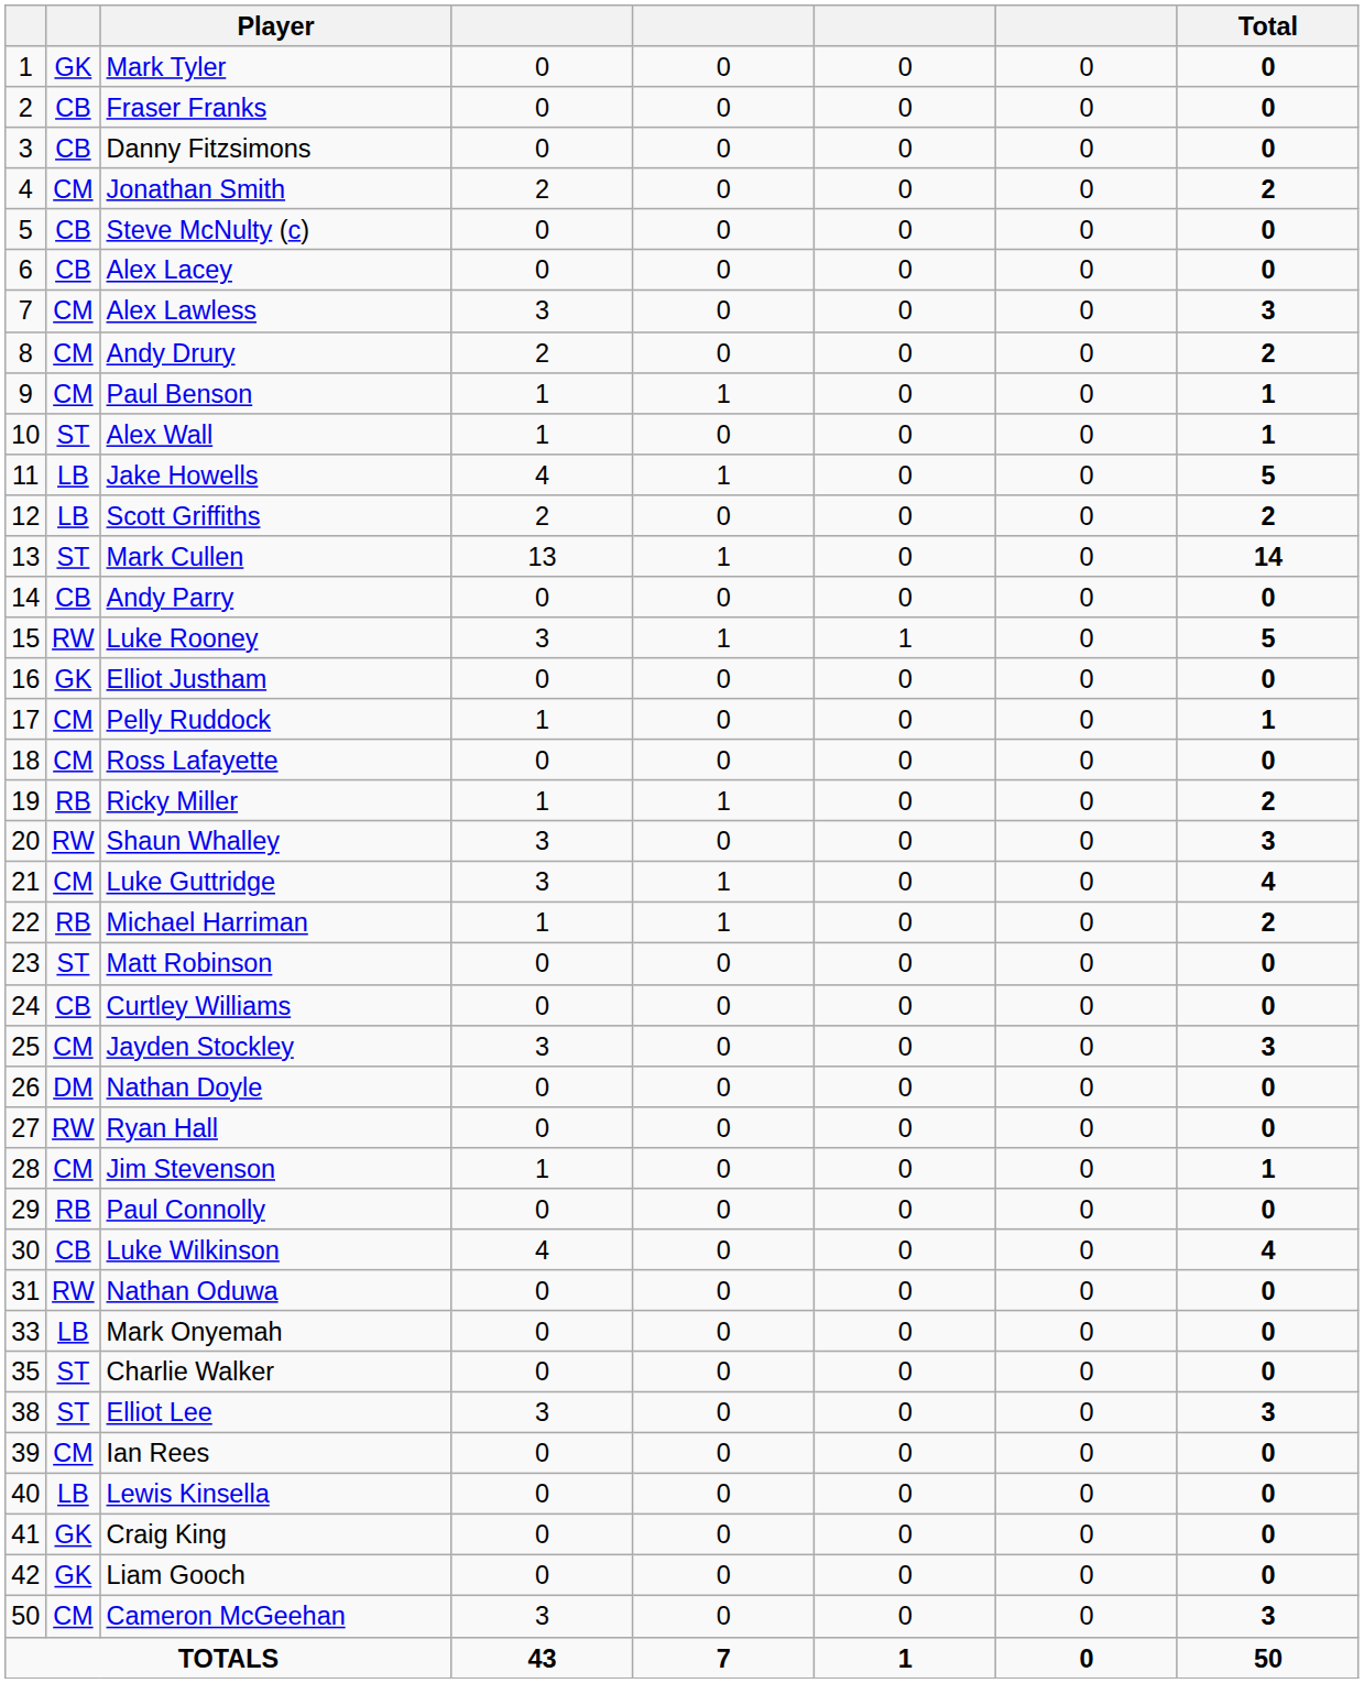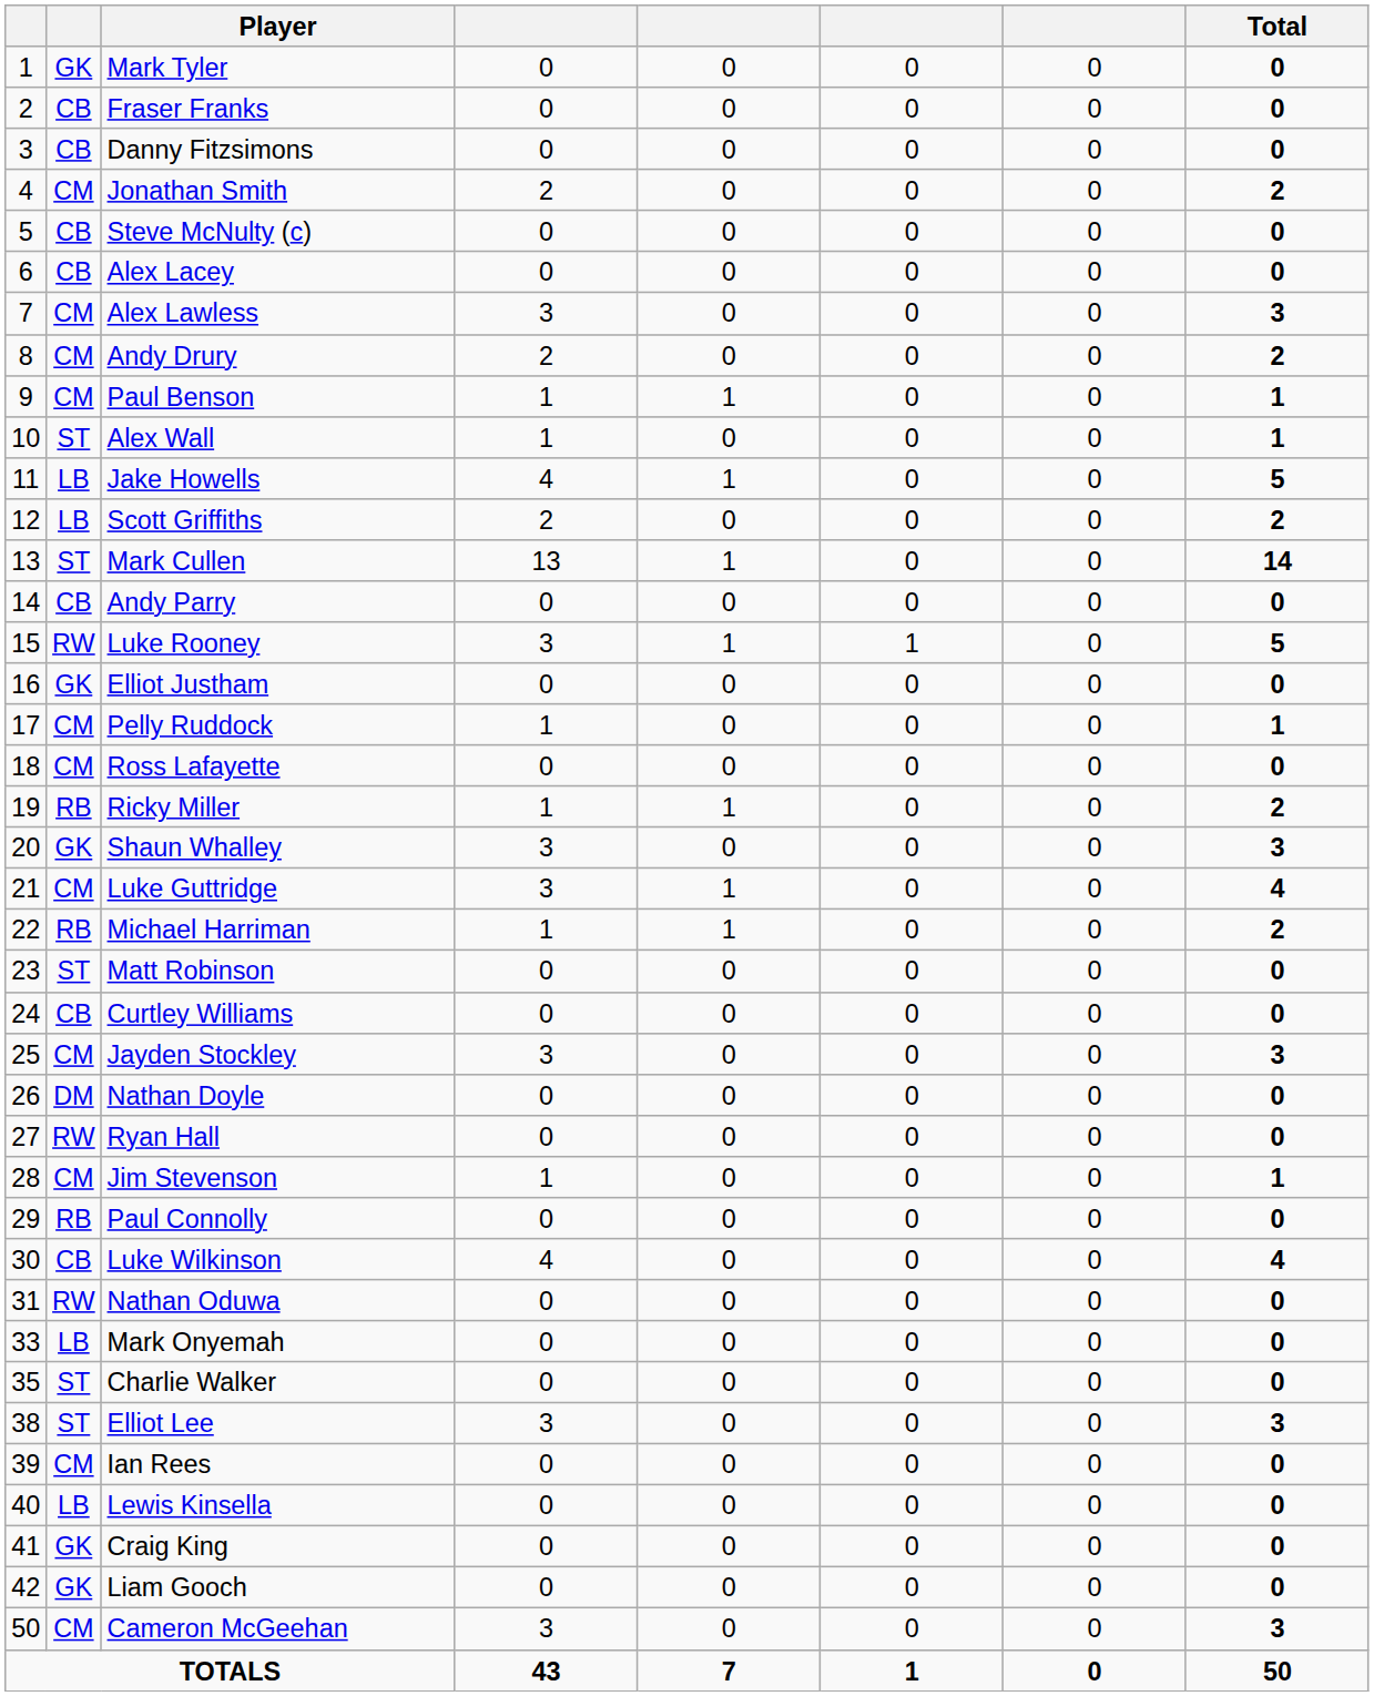 <table class="wikitable sortable" style="font-size: 95%; text-align: center;">
 <tr>
 <th width=10></th>
 <th width=10></th>
 <th width=200>Player</th>
 <th width=100></th>
 <th width=100></th>
 <th width=100></th>
 <th width=100></th>
 <th width=100>Total</th>
 </tr>
 <tr>
 <td>1</td>
 <td><a href='#'>GK</a></td>
 <td align=left> <a href='#'>Mark Tyler</a></td>
 <td>0</td>
 <td>0</td>
 <td>0</td>
 <td>0</td>
 <td><strong>0</strong></td>
 </tr>
 <tr>
 <td>2</td>
 <td><a href='#'>CB</a></td>
 <td align=left> <a href='#'>Fraser Franks</a></td>
 <td>0</td>
 <td>0</td>
 <td>0</td>
 <td>0</td>
 <td><strong>0</strong></td>
 </tr>
 <tr>
 <td>3</td>
 <td><a href='#'>CB</a></td>
 <td align=left> Danny Fitzsimons</td>
 <td>0</td>
 <td>0</td>
 <td>0</td>
 <td>0</td>
 <td><strong>0</strong></td>
 </tr>
 <tr>
 <td>4</td>
 <td><a href='#'>CM</a></td>
 <td align=left> <a href='#'>Jonathan Smith</a></td>
 <td>2</td>
 <td>0</td>
 <td>0</td>
 <td>0</td>
 <td><strong>2</strong></td>
 </tr>
 <tr>
 <td>5</td>
 <td><a href='#'>CB</a></td>
 <td align=left> <a href='#'>Steve McNulty</a> (<a href='#'>c</a>)</td>
 <td>0</td>
 <td>0</td>
 <td>0</td>
 <td>0</td>
 <td><strong>0</strong></td>
 </tr>
 <tr>
 <td>6</td>
 <td><a href='#'>CB</a></td>
 <td align=left> <a href='#'>Alex Lacey</a></td>
 <td>0</td>
 <td>0</td>
 <td>0</td>
 <td>0</td>
 <td><strong>0</strong></td>
 </tr>
 <tr>
 <td>7</td>
 <td><a href='#'>CM</a></td>
 <td align=left> <a href='#'>Alex Lawless</a></td>
 <td>3</td>
 <td>0</td>
 <td>0</td>
 <td>0</td>
 <td><strong>3</strong></td>
 </tr>
 <tr>
 <td>8</td>
 <td><a href='#'>CM</a></td>
 <td align=left> <a href='#'>Andy Drury</a></td>
 <td>2</td>
 <td>0</td>
 <td>0</td>
 <td>0</td>
 <td><strong>2</strong></td>
 </tr>
 <tr>
 <td>9</td>
 <td><a href='#'>CM</a></td>
 <td align=left> <a href='#'>Paul Benson</a></td>
 <td>1</td>
 <td>1</td>
 <td>0</td>
 <td>0</td>
 <td><strong>1</strong></td>
 </tr>
 <tr>
 <td>10</td>
 <td><a href='#'>ST</a></td>
 <td align=left> <a href='#'>Alex Wall</a></td>
 <td>1</td>
 <td>0</td>
 <td>0</td>
 <td>0</td>
 <td><strong>1</strong></td>
 </tr>
 <tr>
 <td>11</td>
 <td><a href='#'>LB</a></td>
 <td align=left> <a href='#'>Jake Howells</a></td>
 <td>4</td>
 <td>1</td>
 <td>0</td>
 <td>0</td>
 <td><strong>5</strong></td>
 </tr>
 <tr>
 <td>12</td>
 <td><a href='#'>LB</a></td>
 <td align=left> <a href='#'>Scott Griffiths</a></td>
 <td>2</td>
 <td>0</td>
 <td>0</td>
 <td>0</td>
 <td><strong>2</strong></td>
 </tr>
 <tr>
 <td>13</td>
 <td><a href='#'>ST</a></td>
 <td align=left> <a href='#'>Mark Cullen</a></td>
 <td>13</td>
 <td>1</td>
 <td>0</td>
 <td>0</td>
 <td><strong>14</strong></td>
 </tr>
 <tr>
 <td>14</td>
 <td><a href='#'>CB</a></td>
 <td align=left> <a href='#'>Andy Parry</a></td>
 <td>0</td>
 <td>0</td>
 <td>0</td>
 <td>0</td>
 <td><strong>0</strong></td>
 </tr>
 <tr>
 <td>15</td>
 <td><a href='#'>RW</a></td>
 <td align=left> <a href='#'>Luke Rooney</a></td>
 <td>3</td>
 <td>1</td>
 <td>1</td>
 <td>0</td>
 <td><strong>5</strong></td>
 </tr>
 <tr>
 <td>16</td>
 <td><a href='#'>GK</a></td>
 <td align=left> <a href='#'>Elliot Justham</a></td>
 <td>0</td>
 <td>0</td>
 <td>0</td>
 <td>0</td>
 <td><strong>0</strong></td>
 </tr>
 <tr>
 <td>17</td>
 <td><a href='#'>CM</a></td>
 <td align=left> <a href='#'>Pelly Ruddock</a></td>
 <td>1</td>
 <td>0</td>
 <td>0</td>
 <td>0</td>
 <td><strong>1</strong></td>
 </tr>
 <tr>
 <td>18</td>
 <td><a href='#'>CM</a></td>
 <td align=left> <a href='#'>Ross Lafayette</a></td>
 <td>0</td>
 <td>0</td>
 <td>0</td>
 <td>0</td>
 <td><strong>0</strong></td>
 </tr>
 <tr>
 <td>19</td>
 <td><a href='#'>RB</a></td>
 <td align=left> <a href='#'>Ricky Miller</a></td>
 <td>1</td>
 <td>1</td>
 <td>0</td>
 <td>0</td>
 <td><strong>2</strong></td>
 </tr>
 <tr>
 <td>20</td>
-<td><a href='#'>RW</a></td>
+<td><a href='#'>GK</a></td>
 <td align=left> <a href='#'>Shaun Whalley</a></td>
 <td>3</td>
 <td>0</td>
 <td>0</td>
 <td>0</td>
 <td><strong>3</strong></td>
 </tr>
 <tr>
 <td>21</td>
 <td><a href='#'>CM</a></td>
 <td align=left> <a href='#'>Luke Guttridge</a></td>
 <td>3</td>
 <td>1</td>
 <td>0</td>
 <td>0</td>
 <td><strong>4</strong></td>
 </tr>
 <tr>
 <td>22</td>
 <td><a href='#'>RB</a></td>
 <td align=left> <a href='#'>Michael Harriman</a></td>
 <td>1</td>
 <td>1</td>
 <td>0</td>
 <td>0</td>
 <td><strong>2</strong></td>
 </tr>
 <tr>
 <td>23</td>
 <td><a href='#'>ST</a></td>
 <td align=left> <a href='#'>Matt Robinson</a></td>
 <td>0</td>
 <td>0</td>
 <td>0</td>
 <td>0</td>
 <td><strong>0</strong></td>
 </tr>
 <tr>
 <td>24</td>
 <td><a href='#'>CB</a></td>
 <td align=left> <a href='#'>Curtley Williams</a></td>
 <td>0</td>
 <td>0</td>
 <td>0</td>
 <td>0</td>
 <td><strong>0</strong></td>
 </tr>
 <tr>
 <td>25</td>
 <td><a href='#'>CM</a></td>
 <td align=left> <a href='#'>Jayden Stockley</a></td>
 <td>3</td>
 <td>0</td>
 <td>0</td>
 <td>0</td>
 <td><strong>3</strong></td>
 </tr>
 <tr>
 <td>26</td>
 <td><a href='#'>DM</a></td>
 <td align=left> <a href='#'>Nathan Doyle</a></td>
 <td>0</td>
 <td>0</td>
 <td>0</td>
 <td>0</td>
 <td><strong>0</strong></td>
 </tr>
 <tr>
 <td>27</td>
 <td><a href='#'>RW</a></td>
 <td align=left> <a href='#'>Ryan Hall</a></td>
 <td>0</td>
 <td>0</td>
 <td>0</td>
 <td>0</td>
 <td><strong>0</strong></td>
 </tr>
 <tr>
 <td>28</td>
 <td><a href='#'>CM</a></td>
 <td align=left> <a href='#'>Jim Stevenson</a></td>
 <td>1</td>
 <td>0</td>
 <td>0</td>
 <td>0</td>
 <td><strong>1</strong></td>
 </tr>
 <tr>
 <td>29</td>
 <td><a href='#'>RB</a></td>
 <td align=left> <a href='#'>Paul Connolly</a></td>
 <td>0</td>
 <td>0</td>
 <td>0</td>
 <td>0</td>
 <td><strong>0</strong></td>
 </tr>
 <tr>
 <td>30</td>
 <td><a href='#'>CB</a></td>
 <td align=left> <a href='#'>Luke Wilkinson</a></td>
 <td>4</td>
 <td>0</td>
 <td>0</td>
 <td>0</td>
 <td><strong>4</strong></td>
 </tr>
 <tr>
 <td>31</td>
 <td><a href='#'>RW</a></td>
 <td align=left> <a href='#'>Nathan Oduwa</a></td>
 <td>0</td>
 <td>0</td>
 <td>0</td>
 <td>0</td>
 <td><strong>0</strong></td>
 </tr>
 <tr>
 <td>33</td>
 <td><a href='#'>LB</a></td>
 <td align=left> Mark Onyemah</td>
 <td>0</td>
 <td>0</td>
 <td>0</td>
 <td>0</td>
 <td><strong>0</strong></td>
 </tr>
 <tr>
 <td>35</td>
 <td><a href='#'>ST</a></td>
 <td align=left> Charlie Walker</td>
 <td>0</td>
 <td>0</td>
 <td>0</td>
 <td>0</td>
 <td><strong>0</strong></td>
 </tr>
 <tr>
 <td>38</td>
 <td><a href='#'>ST</a></td>
 <td align=left> <a href='#'>Elliot Lee</a></td>
 <td>3</td>
 <td>0</td>
 <td>0</td>
 <td>0</td>
 <td><strong>3</strong></td>
 </tr>
 <tr>
 <td>39</td>
 <td><a href='#'>CM</a></td>
 <td align=left> Ian Rees</td>
 <td>0</td>
 <td>0</td>
 <td>0</td>
 <td>0</td>
 <td><strong>0</strong></td>
 </tr>
 <tr>
 <td>40</td>
 <td><a href='#'>LB</a></td>
 <td align=left> <a href='#'>Lewis Kinsella</a></td>
 <td>0</td>
 <td>0</td>
 <td>0</td>
 <td>0</td>
 <td><strong>0</strong></td>
 </tr>
 <tr>
 <td>41</td>
 <td><a href='#'>GK</a></td>
 <td align=left> Craig King</td>
 <td>0</td>
 <td>0</td>
 <td>0</td>
 <td>0</td>
 <td><strong>0</strong></td>
 </tr>
 <tr>
 <td>42</td>
 <td><a href='#'>GK</a></td>
 <td align=left> Liam Gooch</td>
 <td>0</td>
 <td>0</td>
 <td>0</td>
 <td>0</td>
 <td><strong>0</strong></td>
 </tr>
 <tr>
 <td>50</td>
 <td><a href='#'>CM</a></td>
 <td align=left> <a href='#'>Cameron McGeehan</a></td>
 <td>3</td>
 <td>0</td>
 <td>0</td>
 <td>0</td>
 <td><strong>3</strong></td>
 </tr>
 <tr>
 <td colspan="3"><strong>TOTALS</strong></td>
 <td><strong>43</strong></td>
 <td><strong>7</strong></td>
 <td><strong>1</strong></td>
 <td><strong>0</strong></td>
 <td><strong>50</strong></td>
 </tr>
 </table>
